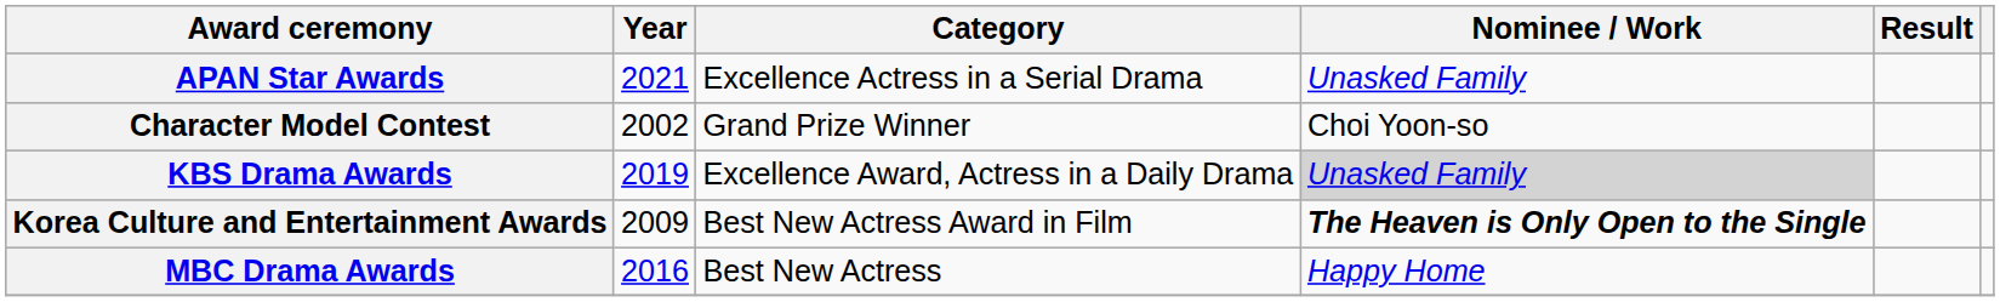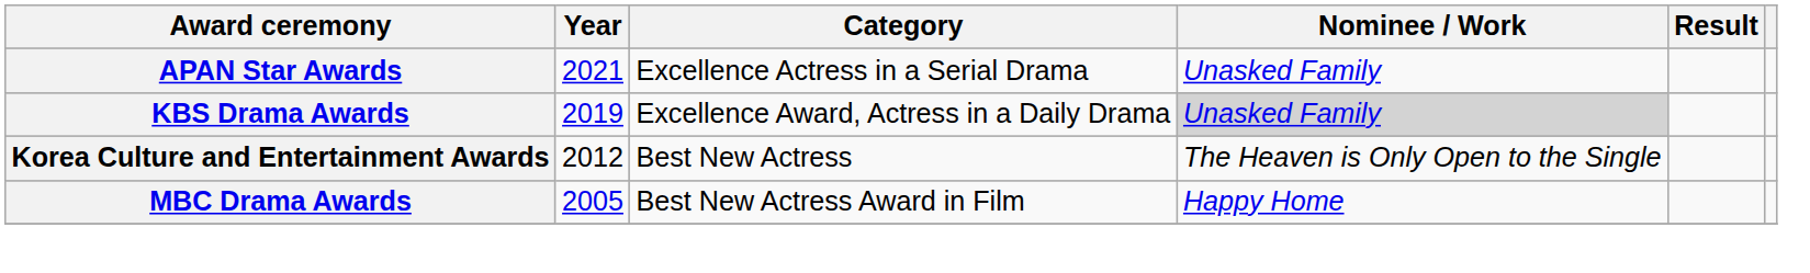 <table class="wikitable plainrowheaders sortable">
 <tr>
 <th scope="col">Award ceremony</th>
 <th scope="col">Year</th>
 <th scope="col">Category</th>
 <th scope="col">Nominee / Work</th>
 <th scope="col">Result</th>
 <th scope="col" class="unsortable"></th>
 </tr>
 <tr>
 <th scope="row" rowspan="1"><a href='#'>APAN Star Awards</a></th>
 <td style="text-align:center"><a href='#'>2021</a></td>
 <td>Excellence Actress in a Serial Drama</td>
 <td><em><a href='#'>Unasked Family</a></em></td>
 <td></td>
 <td style="text-align:center"></td>
 </tr>
 <tr>
-<th scope="row">Character Model Contest</th>
-<td style="text-align:center">2002</td>
-<td>Grand Prize Winner</td>
-<td>Choi Yoon-so</td>
-<td></td>
-<td></td>
-</tr>
-<tr>
 <th scope="row"  rowspan="1"><a href='#'>KBS Drama Awards</a></th>
 <td style="text-align:center"><a href='#'>2019</a></td>
 <td>Excellence Award, Actress in a Daily Drama</td>
 <td style="background: lightgrey;"><em><a href='#'>Unasked Family</a></em></td>
 <td></td>
 <td></td>
 </tr>
 <tr>
 <th scope="row"  rowspan="1">Korea Culture and Entertainment Awards</th>
-<td style="text-align:center" rowspan="1">2009</td>
-<td>Best New Actress Award in Film</td>
-<td><strong><em>The Heaven is Only Open to the Single</em></strong></td>
+<td style="text-align:center" rowspan="1">2012</td>
+<td>Best New Actress</td>
+<td><em>The Heaven is Only Open to the Single</em></td>
 <td></td>
 <td></td>
 </tr>
 <tr>
 <th scope="row"  rowspan="1"><a href='#'>MBC Drama Awards</a></th>
-<td style="text-align:center"><a href='#'>2016</a></td>
-<td>Best New Actress</td>
+<td style="text-align:center"><a href='#'>2005</a></td>
+<td>Best New Actress Award in Film</td>
 <td><em><a href='#'>Happy Home</a></em></td>
 <td></td>
 <td></td>
 </tr>
 <tr>
 </tr>
 </table>
